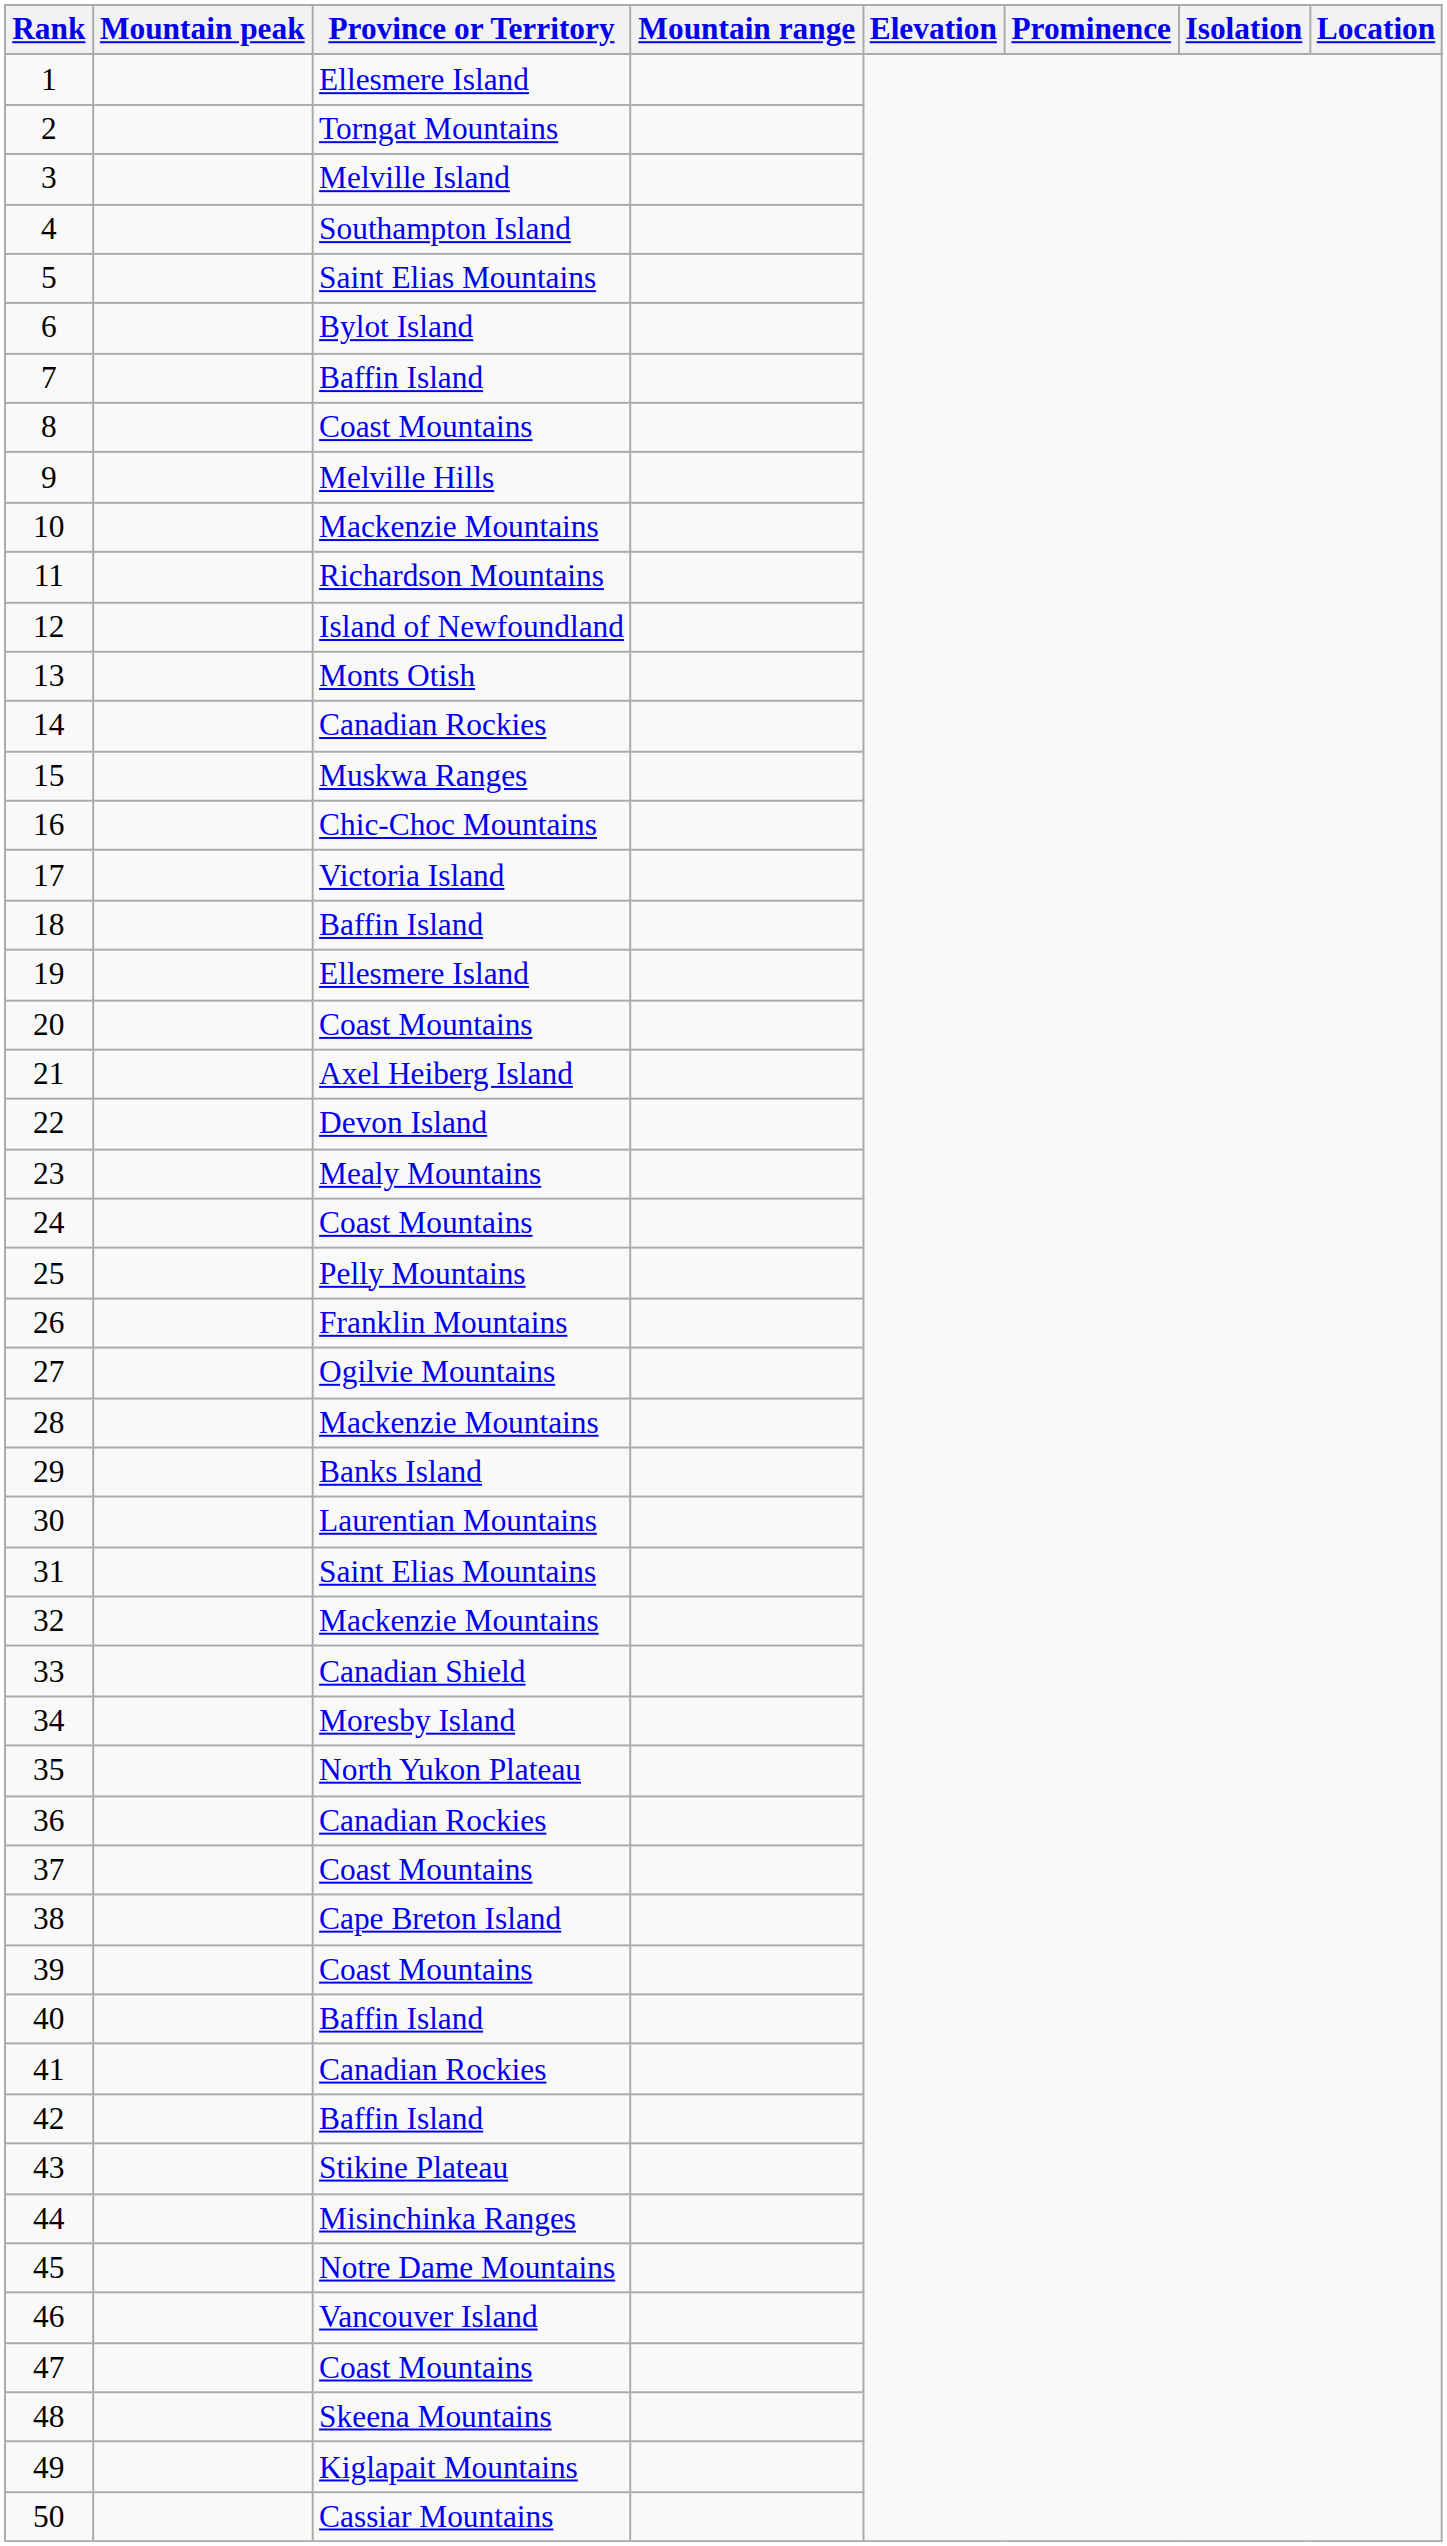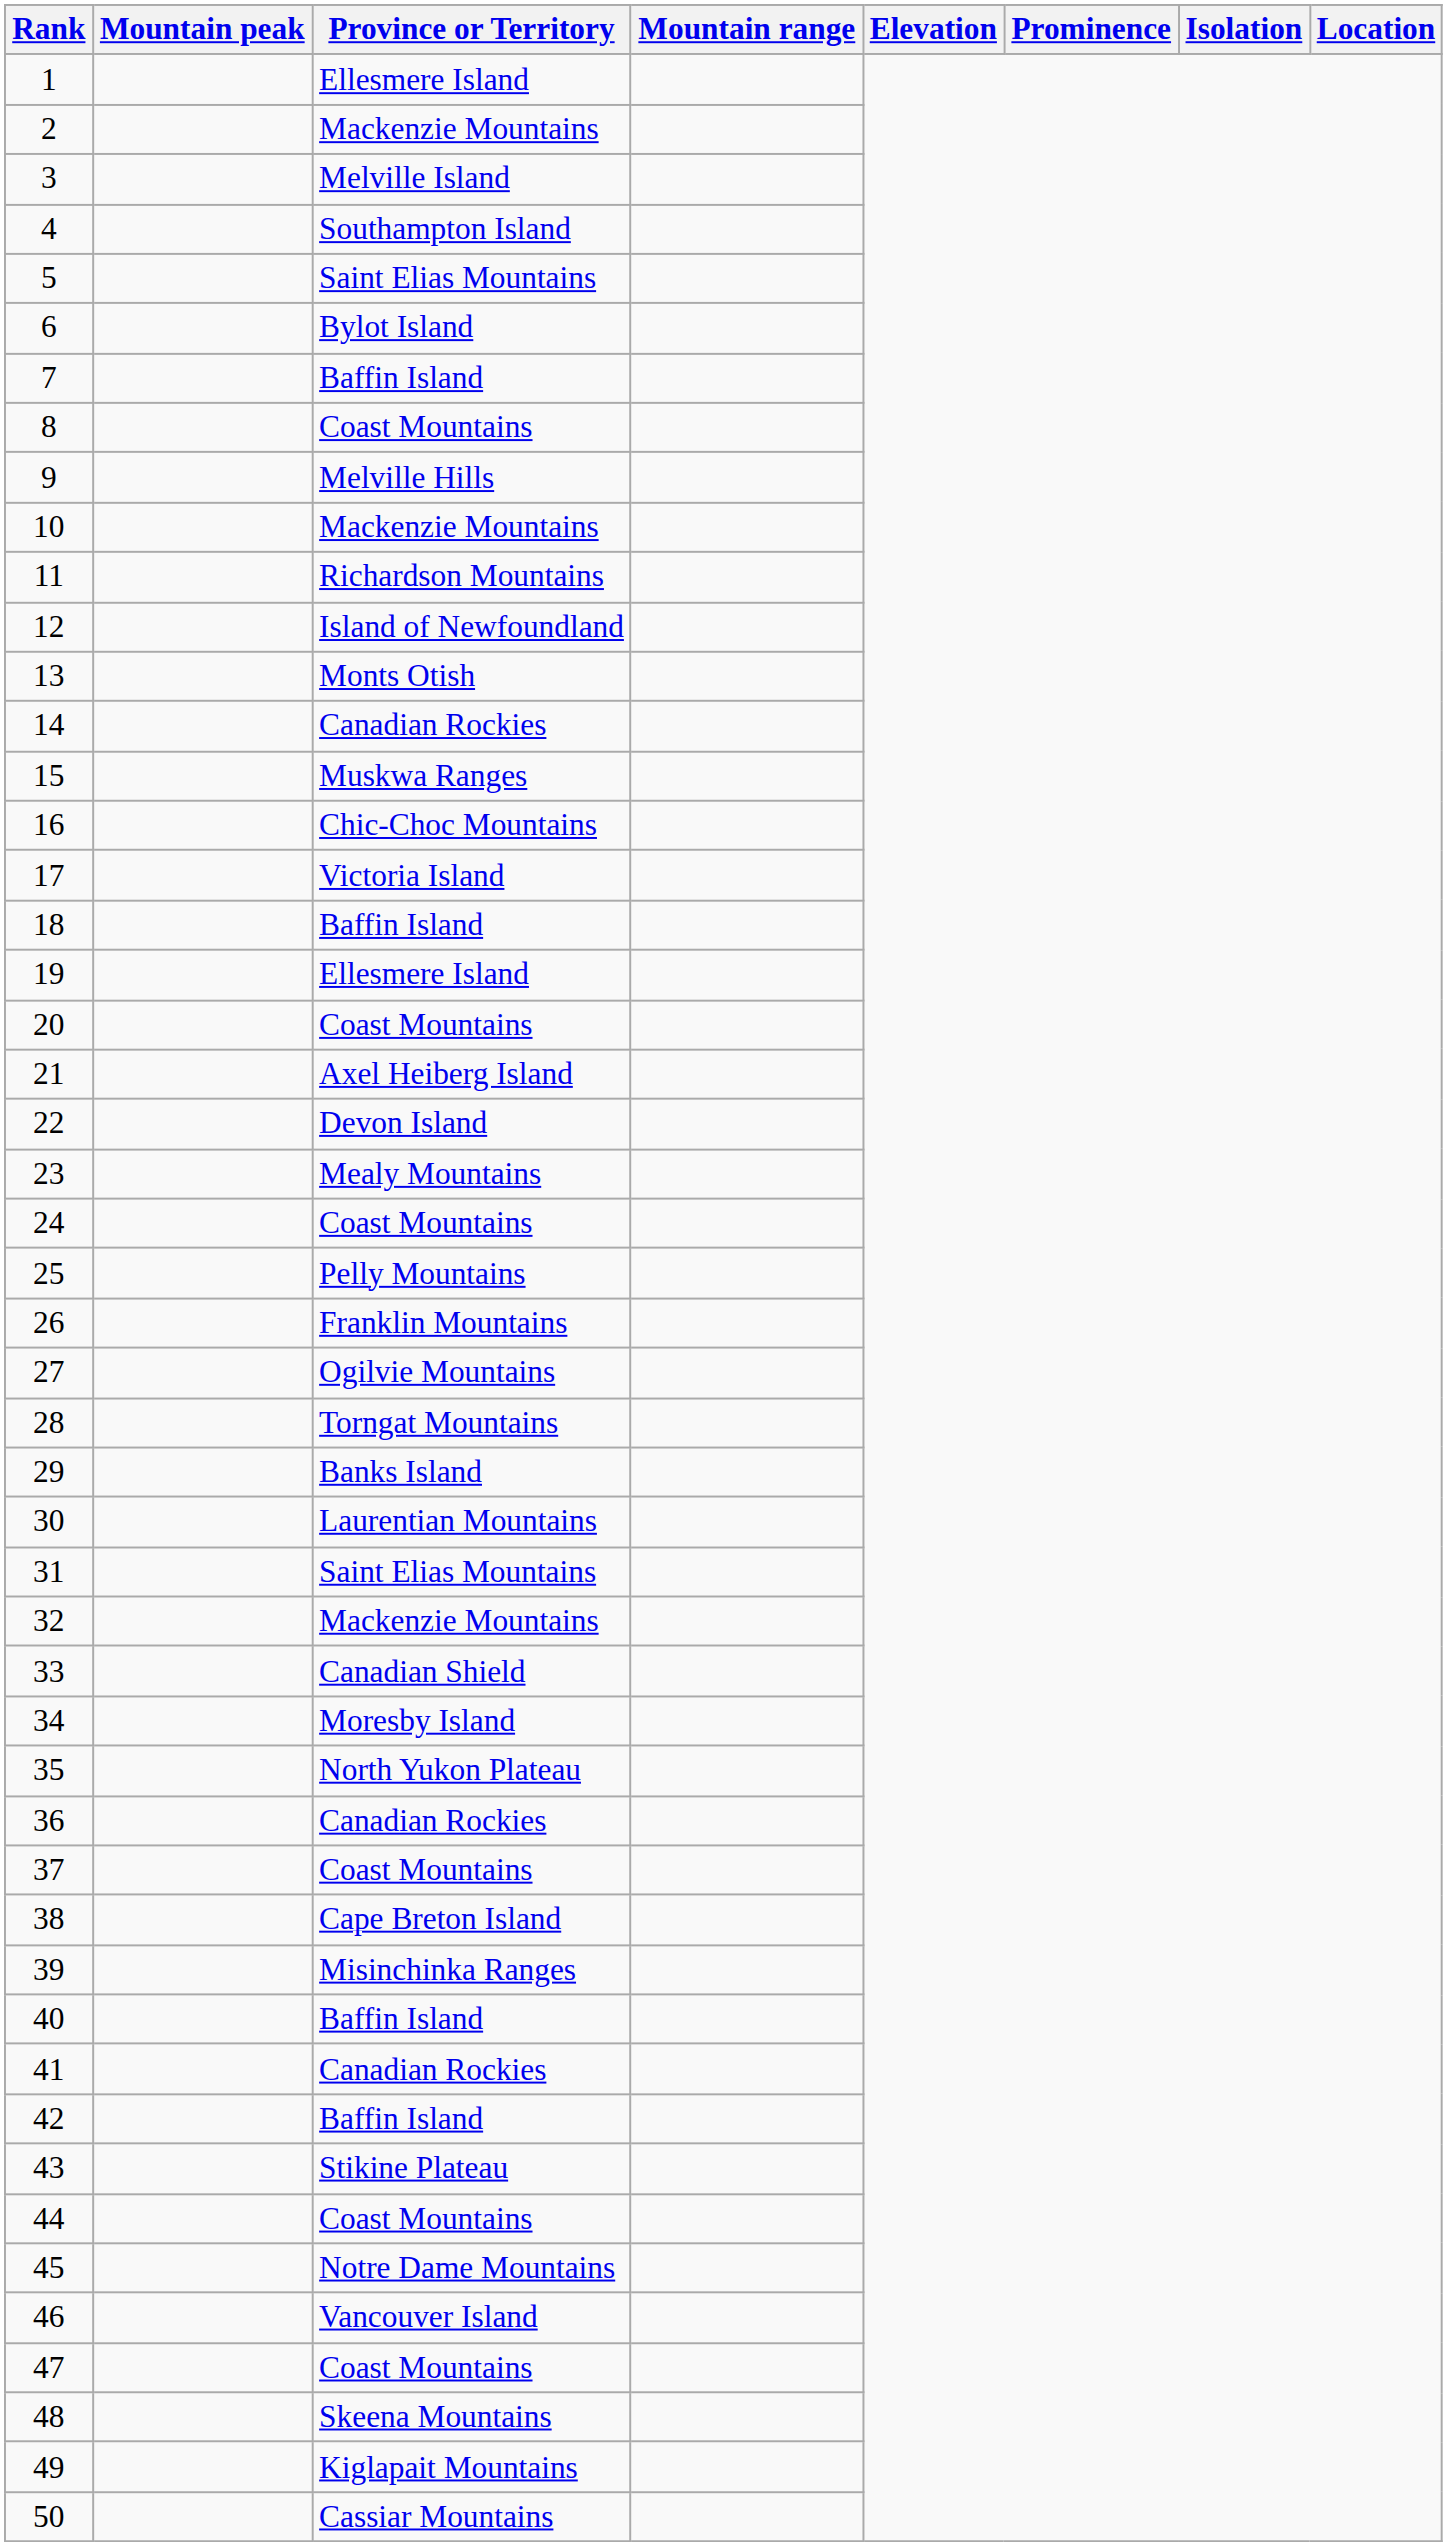 <table class="wikitable sortable">
 <tr>
 <th><a href='#'>Rank</a></th>
 <th><a href='#'>Mountain peak</a></th>
 <th><a href='#'>Province or Territory</a></th>
 <th><a href='#'>Mountain range</a></th>
 <th><a href='#'>Elevation</a></th>
 <th><a href='#'>Prominence</a></th>
 <th><a href='#'>Isolation</a></th>
 <th><a href='#'>Location</a></th>
 </tr>
 <tr>
 <td align=center>1<br></td>
 <td></td>
 <td><a href='#'>Ellesmere Island</a><br></td>
 <td></td>
 </tr>
 <tr>
 <td align=center>2<br></td>
 <td><br></td>
-<td><a href='#'>Torngat Mountains</a><br></td>
+<td><a href='#'>Mackenzie Mountains</a><br></td>
 <td></td>
 </tr>
 <tr>
 <td align=center>3<br></td>
 <td></td>
 <td><a href='#'>Melville Island</a><br></td>
 <td></td>
 </tr>
 <tr>
 <td align=center>4<br></td>
 <td></td>
 <td><a href='#'>Southampton Island</a><br></td>
 <td></td>
 </tr>
 <tr>
 <td align=center>5<br></td>
 <td></td>
 <td><a href='#'>Saint Elias Mountains</a><br></td>
 <td></td>
 </tr>
 <tr>
 <td align=center>6<br></td>
 <td></td>
 <td><a href='#'>Bylot Island</a><br></td>
 <td></td>
 </tr>
 <tr>
 <td align=center>7<br></td>
 <td></td>
 <td><a href='#'>Baffin Island</a><br></td>
 <td></td>
 </tr>
 <tr>
 <td align=center>8<br></td>
 <td></td>
 <td><a href='#'>Coast Mountains</a><br></td>
 <td></td>
 </tr>
 <tr>
 <td align=center>9<br></td>
 <td></td>
 <td><a href='#'>Melville Hills</a><br></td>
 <td></td>
 </tr>
 <tr>
 <td align=center>10<br></td>
 <td></td>
 <td><a href='#'>Mackenzie Mountains</a><br></td>
 <td></td>
 </tr>
 <tr>
 <td align=center>11<br></td>
 <td></td>
 <td><a href='#'>Richardson Mountains</a><br></td>
 <td></td>
 </tr>
 <tr>
 <td align=center>12<br></td>
 <td></td>
 <td><a href='#'>Island of Newfoundland</a><br></td>
 <td></td>
 </tr>
 <tr>
 <td align=center>13<br></td>
 <td></td>
 <td><a href='#'>Monts Otish</a><br></td>
 <td></td>
 </tr>
 <tr>
 <td align=center>14<br></td>
 <td></td>
 <td><a href='#'>Canadian Rockies</a><br></td>
 <td></td>
 </tr>
 <tr>
 <td align=center>15<br></td>
 <td></td>
 <td><a href='#'>Muskwa Ranges</a><br></td>
 <td></td>
 </tr>
 <tr>
 <td align=center>16<br></td>
 <td></td>
 <td><a href='#'>Chic-Choc Mountains</a><br></td>
 <td></td>
 </tr>
 <tr>
 <td align=center>17<br></td>
 <td></td>
 <td><a href='#'>Victoria Island</a><br></td>
 <td></td>
 </tr>
 <tr>
 <td align=center>18<br></td>
 <td></td>
 <td><a href='#'>Baffin Island</a><br></td>
 <td></td>
 </tr>
 <tr>
 <td align=center>19<br></td>
 <td></td>
 <td><a href='#'>Ellesmere Island</a><br></td>
 <td></td>
 </tr>
 <tr>
 <td align=center>20<br></td>
 <td></td>
 <td><a href='#'>Coast Mountains</a><br></td>
 <td></td>
 </tr>
 <tr>
 <td align=center>21<br></td>
 <td></td>
 <td><a href='#'>Axel Heiberg Island</a><br></td>
 <td></td>
 </tr>
 <tr>
 <td align=center>22<br></td>
 <td></td>
 <td><a href='#'>Devon Island</a><br></td>
 <td></td>
 </tr>
 <tr>
 <td align=center>23<br></td>
 <td></td>
 <td><a href='#'>Mealy Mountains</a><br></td>
 <td></td>
 </tr>
 <tr>
 <td align=center>24<br></td>
 <td></td>
 <td><a href='#'>Coast Mountains</a><br></td>
 <td></td>
 </tr>
 <tr>
 <td align=center>25<br></td>
 <td></td>
 <td><a href='#'>Pelly Mountains</a><br></td>
 <td></td>
 </tr>
 <tr>
 <td align=center>26<br></td>
 <td></td>
 <td><a href='#'>Franklin Mountains</a><br></td>
 <td></td>
 </tr>
 <tr>
 <td align=center>27<br></td>
 <td></td>
 <td><a href='#'>Ogilvie Mountains</a><br></td>
 <td></td>
 </tr>
 <tr>
 <td align=center>28<br></td>
 <td></td>
-<td><a href='#'>Mackenzie Mountains</a><br></td>
+<td><a href='#'>Torngat Mountains</a><br></td>
 <td></td>
 </tr>
 <tr>
 <td align=center>29<br></td>
 <td></td>
 <td><a href='#'>Banks Island</a><br></td>
 <td></td>
 </tr>
 <tr>
 <td align=center>30<br></td>
 <td></td>
 <td><a href='#'>Laurentian Mountains</a><br></td>
 <td></td>
 </tr>
 <tr>
 <td align=center>31<br></td>
 <td><br></td>
 <td><a href='#'>Saint Elias Mountains</a><br></td>
 <td></td>
 </tr>
 <tr>
 <td align=center>32<br></td>
 <td></td>
 <td><a href='#'>Mackenzie Mountains</a><br></td>
 <td></td>
 </tr>
 <tr>
 <td align=center>33<br></td>
 <td></td>
 <td><a href='#'>Canadian Shield</a><br></td>
 <td></td>
 </tr>
 <tr>
 <td align=center>34<br></td>
 <td></td>
 <td><a href='#'>Moresby Island</a><br></td>
 <td></td>
 </tr>
 <tr>
 <td align=center>35<br></td>
 <td></td>
 <td><a href='#'>North Yukon Plateau</a><br></td>
 <td></td>
 </tr>
 <tr>
 <td align=center>36<br></td>
 <td><br></td>
 <td><a href='#'>Canadian Rockies</a><br></td>
 <td></td>
 </tr>
 <tr>
 <td align=center>37<br></td>
 <td></td>
 <td><a href='#'>Coast Mountains</a><br></td>
 <td></td>
 </tr>
 <tr>
 <td align=center>38<br></td>
 <td></td>
 <td><a href='#'>Cape Breton Island</a><br></td>
 <td></td>
 </tr>
 <tr>
 <td align=center>39<br></td>
 <td></td>
-<td><a href='#'>Coast Mountains</a><br></td>
+<td><a href='#'>Misinchinka Ranges</a><br></td>
 <td></td>
 </tr>
 <tr>
 <td align=center>40<br></td>
 <td></td>
 <td><a href='#'>Baffin Island</a><br></td>
 <td></td>
 </tr>
 <tr>
 <td align=center>41<br></td>
 <td><br></td>
 <td><a href='#'>Canadian Rockies</a><br></td>
 <td></td>
 </tr>
 <tr>
 <td align=center>42<br></td>
 <td></td>
 <td><a href='#'>Baffin Island</a><br></td>
 <td></td>
 </tr>
 <tr>
 <td align=center>43<br></td>
 <td></td>
 <td><a href='#'>Stikine Plateau</a><br></td>
 <td></td>
 </tr>
 <tr>
 <td align=center>44<br></td>
 <td><br></td>
-<td><a href='#'>Misinchinka Ranges</a><br></td>
+<td><a href='#'>Coast Mountains</a><br></td>
 <td></td>
 </tr>
 <tr>
 <td align=center>45<br></td>
 <td></td>
 <td><a href='#'>Notre Dame Mountains</a><br></td>
 <td></td>
 </tr>
 <tr>
 <td align=center>46<br></td>
 <td></td>
 <td><a href='#'>Vancouver Island</a><br></td>
 <td></td>
 </tr>
 <tr>
 <td align=center>47<br></td>
 <td></td>
 <td><a href='#'>Coast Mountains</a><br></td>
 <td></td>
 </tr>
 <tr>
 <td align=center>48<br></td>
 <td></td>
 <td><a href='#'>Skeena Mountains</a><br></td>
 <td></td>
 </tr>
 <tr>
 <td align=center>49<br></td>
 <td></td>
 <td><a href='#'>Kiglapait Mountains</a><br></td>
 <td></td>
 </tr>
 <tr>
 <td align=center>50<br></td>
 <td></td>
 <td><a href='#'>Cassiar Mountains</a><br></td>
 <td></td>
 </tr>
 </table>
